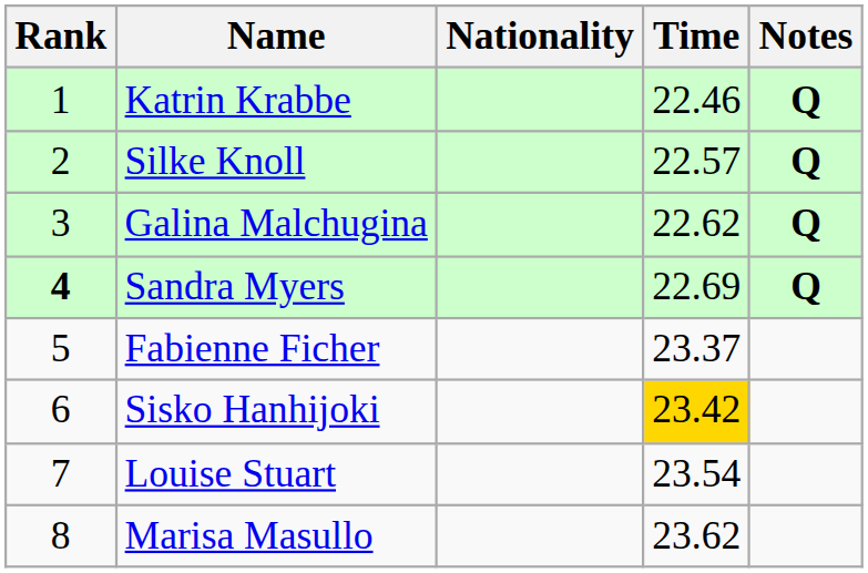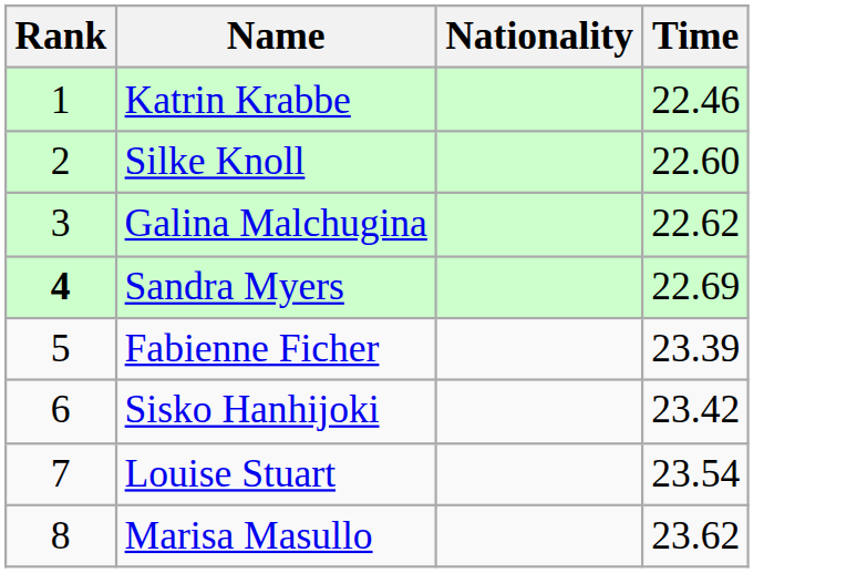 <table class="wikitable sortable" style="text-align:center">
 <tr>
 <th>Rank</th>
 <th>Name</th>
 <th>Nationality</th>
 <th>Time</th>
-<th>Notes</th>
 </tr>
 <tr bgcolor=ccffcc>
 <td>1</td>
 <td align=left><a href='#'>Katrin Krabbe</a></td>
 <td align=left></td>
 <td>22.46</td>
-<td><strong>Q</strong></td>
 </tr>
 <tr bgcolor=ccffcc>
 <td>2</td>
 <td align=left><a href='#'>Silke Knoll</a></td>
 <td align=left></td>
-<td>22.57</td>
-<td><strong>Q</strong></td>
+<td>22.60</td>
 </tr>
 <tr bgcolor=ccffcc>
 <td>3</td>
 <td align=left><a href='#'>Galina Malchugina</a></td>
 <td align=left></td>
 <td>22.62</td>
-<td><strong>Q</strong></td>
 </tr>
 <tr bgcolor=ccffcc>
 <td><strong>4</strong></td>
 <td align=left><a href='#'>Sandra Myers</a></td>
 <td align=left></td>
 <td>22.69</td>
-<td><strong>Q</strong></td>
 </tr>
 <tr>
 <td>5</td>
 <td align=left><a href='#'>Fabienne Ficher</a></td>
 <td align=left></td>
-<td>23.37</td>
-<td></td>
+<td>23.39</td>
 </tr>
 <tr>
 <td>6</td>
 <td align=left><a href='#'>Sisko Hanhijoki</a></td>
 <td align=left></td>
-<td style="background: gold;">23.42</td>
-<td></td>
+<td>23.42</td>
 </tr>
 <tr>
 <td>7</td>
 <td align=left><a href='#'>Louise Stuart</a></td>
 <td align=left></td>
 <td>23.54</td>
-<td></td>
 </tr>
 <tr>
 <td>8</td>
 <td align=left><a href='#'>Marisa Masullo</a></td>
 <td align=left></td>
 <td>23.62</td>
-<td></td>
 </tr>
 </table>
